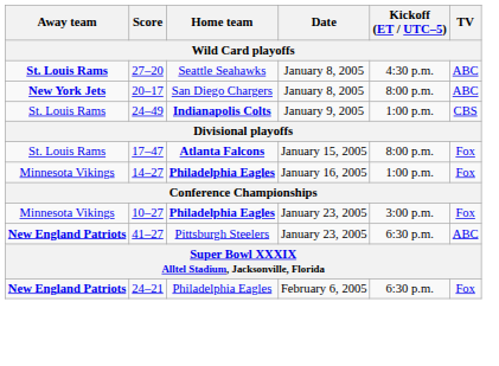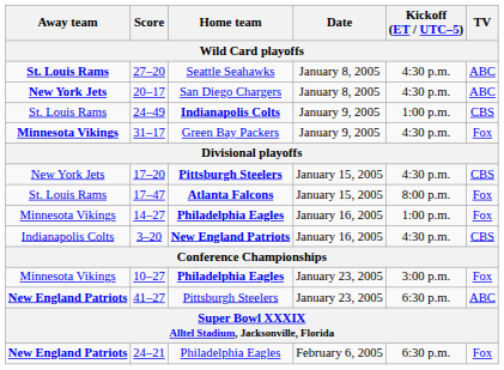 <table class="wikitable" style="font-size:92%; text-align:center;">
 <tr>
 <th>Away team</th>
 <th>Score</th>
 <th>Home team</th>
 <th>Date</th>
 <th>Kickoff<br>(<a href='#'>ET</a> / <a href='#'>UTC–5</a>)</th>
 <th>TV</th>
 </tr>
 <tr>
 <th colspan="6">Wild Card playoffs</th>
 </tr>
 <tr>
 <td><strong><a href='#'>St. Louis Rams</a></strong></td>
 <td><a href='#'>27–20</a></td>
 <td><a href='#'>Seattle Seahawks</a></td>
 <td>January 8, 2005</td>
 <td>4:30 p.m.</td>
 <td><a href='#'>ABC</a></td>
 </tr>
 <tr>
 <td><strong><a href='#'>New York Jets</a></strong></td>
 <td><a href='#'>20–17 </a></td>
 <td><a href='#'>San Diego Chargers</a></td>
 <td>January 8, 2005</td>
-<td>8:00 p.m.</td>
+<td>4:30 p.m.</td>
 <td><a href='#'>ABC</a></td>
 </tr>
 <tr>
 <td><a href='#'>St. Louis Rams</a></td>
 <td><a href='#'>24–49</a></td>
 <td><strong><a href='#'>Indianapolis Colts</a></strong></td>
 <td>January 9, 2005</td>
 <td>1:00 p.m.</td>
 <td><a href='#'>CBS</a></td>
 </tr>
 <tr>
+<td><strong><a href='#'>Minnesota Vikings</a></strong></td>
+<td><a href='#'>31–17</a></td>
+<td><a href='#'>Green Bay Packers</a></td>
+<td>January 9, 2005</td>
+<td>4:30 p.m.</td>
+<td><a href='#'>Fox</a></td>
+</tr>
+<tr>
 <th colspan="6">Divisional playoffs</th>
+</tr>
+<tr>
+<td><a href='#'>New York Jets</a></td>
+<td><a href='#'>17–20 </a></td>
+<td><strong><a href='#'>Pittsburgh Steelers</a></strong></td>
+<td>January 15, 2005</td>
+<td>4:30 p.m.</td>
+<td><a href='#'>CBS</a></td>
 </tr>
 <tr>
 <td><a href='#'>St. Louis Rams</a></td>
 <td><a href='#'>17–47</a></td>
 <td><strong><a href='#'>Atlanta Falcons</a></strong></td>
 <td>January 15, 2005</td>
 <td>8:00 p.m.</td>
 <td><a href='#'>Fox</a></td>
 </tr>
 <tr>
 <td><a href='#'>Minnesota Vikings</a></td>
 <td><a href='#'>14–27</a></td>
 <td><strong><a href='#'>Philadelphia Eagles</a></strong></td>
 <td>January 16, 2005</td>
 <td>1:00 p.m.</td>
 <td><a href='#'>Fox</a></td>
+</tr>
+<tr>
+<td><a href='#'>Indianapolis Colts</a></td>
+<td><a href='#'>3–20</a></td>
+<td><strong><a href='#'>New England Patriots</a></strong></td>
+<td>January 16, 2005</td>
+<td>4:30 p.m.</td>
+<td><a href='#'>CBS</a></td>
 </tr>
 <tr>
 <th colspan="6">Conference Championships</th>
 </tr>
 <tr>
 <td><a href='#'>Minnesota Vikings</a></td>
 <td><a href='#'>10–27</a></td>
 <td><strong><a href='#'>Philadelphia Eagles</a></strong></td>
 <td>January 23, 2005</td>
 <td>3:00 p.m.</td>
 <td><a href='#'>Fox</a></td>
 </tr>
 <tr>
 <td><strong><a href='#'>New England Patriots</a></strong></td>
 <td><a href='#'>41–27</a></td>
 <td><a href='#'>Pittsburgh Steelers</a></td>
 <td>January 23, 2005</td>
 <td>6:30 p.m.</td>
 <td><a href='#'>ABC</a></td>
 </tr>
 <tr>
 <th colspan="6"><a href='#'>Super Bowl XXXIX</a><br><small><a href='#'>Alltel Stadium</a>, Jacksonville, Florida</small></th>
 </tr>
 <tr>
 <td><strong><a href='#'>New England Patriots</a></strong></td>
 <td><a href='#'>24–21</a></td>
 <td><a href='#'>Philadelphia Eagles</a></td>
 <td>February 6, 2005</td>
 <td>6:30 p.m.</td>
 <td><a href='#'>Fox</a></td>
 </tr>
 </table>
